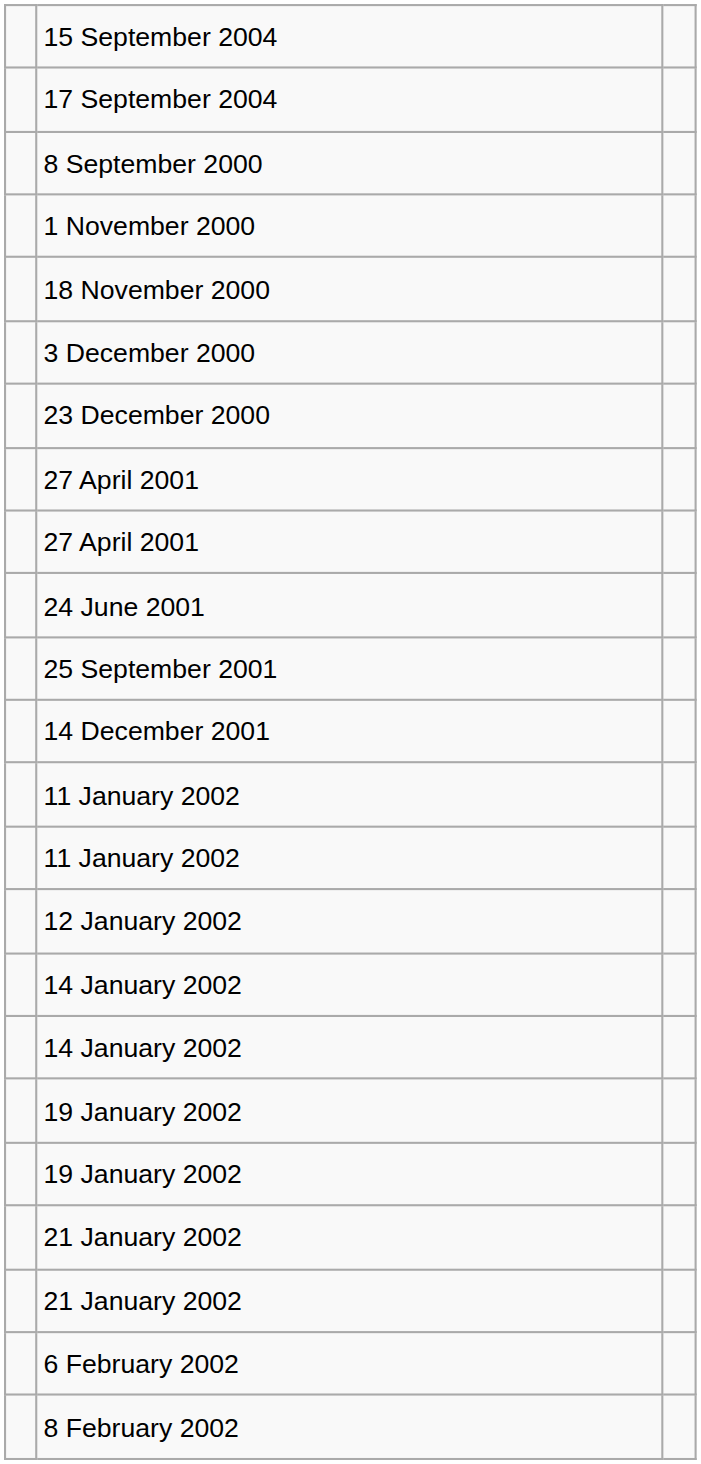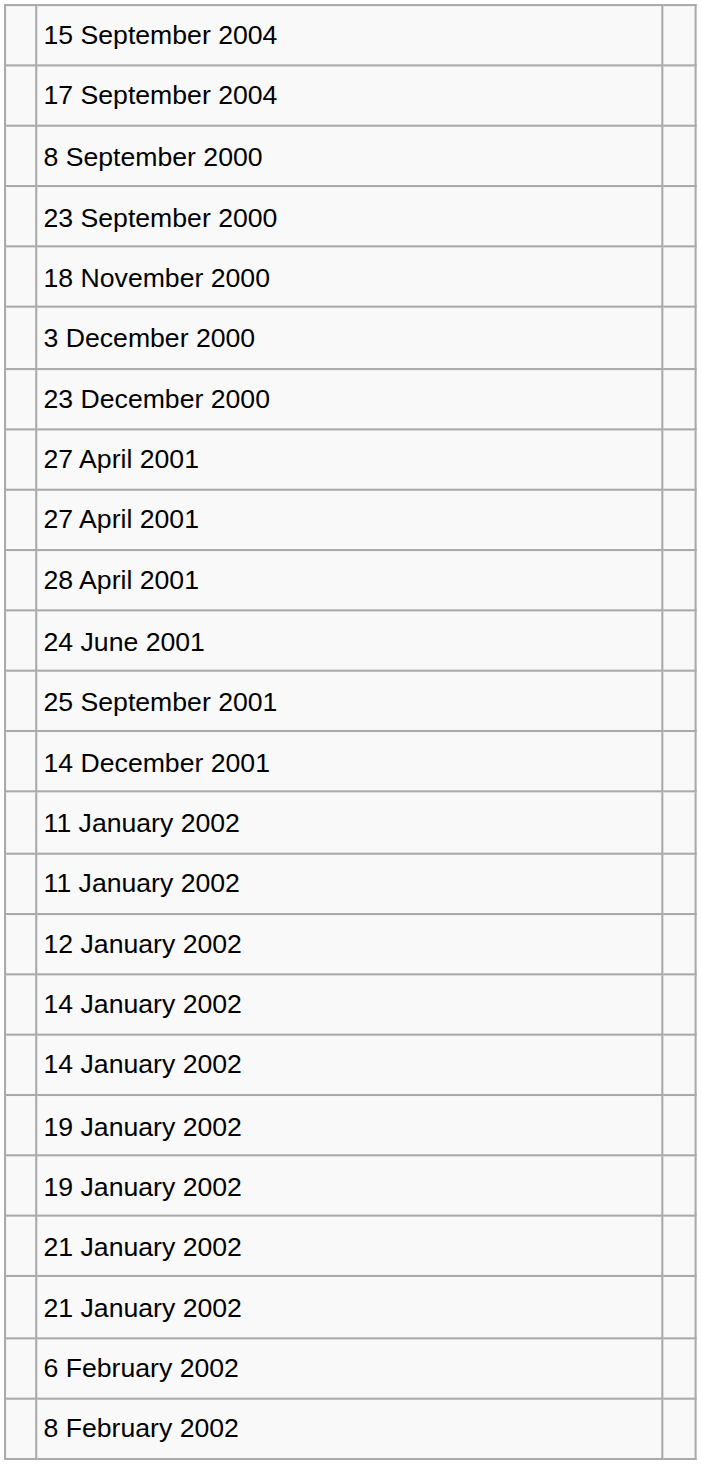 <table class="wikitable" style="font-size: 80%; float: left; width: 26em; margin-right: 1em; height: 700px">
 <tr>
 <td></td>
 <td>15 September 2004</td>
 <td></td>
 </tr>
 <tr>
 <td></td>
 <td>17 September 2004</td>
 <td></td>
 </tr>
 <tr>
 <td></td>
 <td>8 September 2000</td>
 <td></td>
 </tr>
 <tr>
 <td></td>
-<td>1 November 2000</td>
+<td>23 September 2000</td>
 <td></td>
 </tr>
 <tr>
 <td></td>
 <td>18 November 2000</td>
 <td></td>
 </tr>
 <tr>
 <td></td>
 <td>3 December 2000</td>
 <td></td>
 </tr>
 <tr>
 <td></td>
 <td>23 December 2000</td>
 <td></td>
 </tr>
 <tr>
 <td></td>
 <td>27 April 2001</td>
 <td></td>
 </tr>
 <tr>
 <td></td>
 <td>27 April 2001</td>
+<td></td>
+</tr>
+<tr>
+<td></td>
+<td>28 April 2001</td>
 <td></td>
 </tr>
 <tr>
 <td></td>
 <td>24 June 2001</td>
 <td></td>
 </tr>
 <tr>
 <td></td>
 <td>25 September 2001</td>
 <td></td>
 </tr>
 <tr>
 <td></td>
 <td>14 December 2001</td>
 <td></td>
 </tr>
 <tr>
 <td></td>
 <td>11 January 2002</td>
 <td></td>
 </tr>
 <tr>
 <td></td>
 <td>11 January 2002</td>
 <td></td>
 </tr>
 <tr>
 <td></td>
 <td>12 January 2002</td>
 <td></td>
 </tr>
 <tr>
 <td></td>
 <td>14 January 2002</td>
 <td></td>
 </tr>
 <tr>
 <td></td>
 <td>14 January 2002</td>
 <td></td>
 </tr>
 <tr>
 <td></td>
 <td>19 January 2002</td>
 <td></td>
 </tr>
 <tr>
 <td></td>
 <td>19 January 2002</td>
 <td></td>
 </tr>
 <tr>
 <td></td>
 <td>21 January 2002</td>
 <td></td>
 </tr>
 <tr>
 <td></td>
 <td>21 January 2002</td>
 <td></td>
 </tr>
 <tr>
 <td></td>
 <td>6 February 2002</td>
 <td></td>
 </tr>
 <tr>
 <td></td>
 <td>8 February 2002</td>
 <td></td>
 </tr>
 </table>
